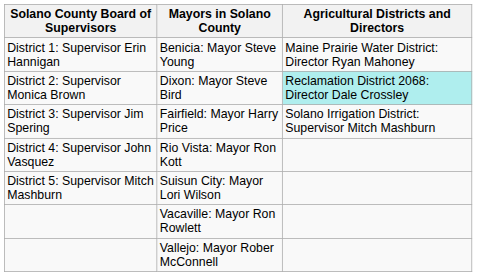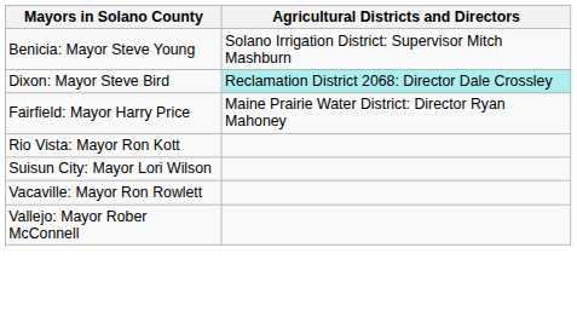 <table class="wikitable">
 <tr>
-<th>Solano County Board of Supervisors</th>
 <th>Mayors in Solano County</th>
 <th>Agricultural Districts and Directors</th>
 </tr>
 <tr>
-<td>District 1: Supervisor Erin Hannigan</td>
 <td>Benicia: Mayor Steve Young</td>
-<td>Maine Prairie Water District: Director Ryan Mahoney</td>
+<td>Solano Irrigation District: Supervisor Mitch Mashburn</td>
 </tr>
 <tr>
-<td>District 2: Supervisor Monica Brown</td>
 <td>Dixon: Mayor Steve Bird</td>
 <td style="background: paleturquoise;">Reclamation District 2068: Director Dale Crossley</td>
 </tr>
 <tr>
-<td>District 3: Supervisor Jim Spering</td>
 <td>Fairfield: Mayor Harry Price</td>
-<td>Solano Irrigation District: Supervisor Mitch Mashburn</td>
+<td>Maine Prairie Water District: Director Ryan Mahoney</td>
 </tr>
 <tr>
-<td>District 4: Supervisor John Vasquez</td>
 <td>Rio Vista: Mayor Ron Kott</td>
 <td></td>
 </tr>
 <tr>
-<td>District 5: Supervisor Mitch Mashburn</td>
 <td>Suisun City: Mayor Lori Wilson</td>
 <td></td>
 </tr>
 <tr>
-<td></td>
 <td>Vacaville: Mayor Ron Rowlett</td>
 <td></td>
 </tr>
 <tr>
-<td></td>
 <td>Vallejo: Mayor Rober McConnell</td>
 <td></td>
 </tr>
 </table>
